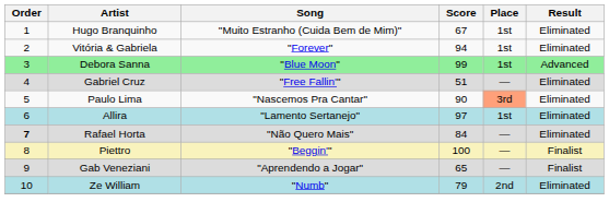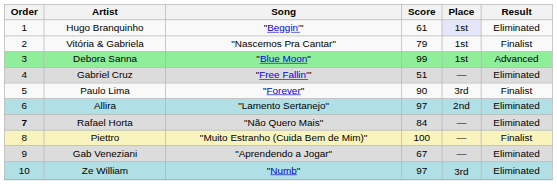 <table class="wikitable" style="text-align:center; width:70%;">
 <tr>
 <th scope="col" width="05%">Order</th>
 <th scope="col" width="17%">Artist</th>
 <th scope="col" width="33%">Song</th>
 <th scope="col" width="05%">Score</th>
 <th scope="col" width="05%">Place</th>
 <th scope="col" width="10%">Result</th>
 </tr>
 <tr>
 <td>1</td>
 <td>Hugo Branquinho</td>
-<td>"Muito Estranho (Cuida Bem de Mim)"</td>
-<td>67</td>
-<td>1st</td>
+<td>"<a href='#'>Beggin'</a>"</td>
+<td>61</td>
+<td style="background: lavender;">1st</td>
 <td>Eliminated</td>
 </tr>
 <tr>
 <td>2</td>
 <td>Vitória & Gabriela</td>
-<td>"<a href='#'>Forever</a>"</td>
-<td>94</td>
+<td>"Nascemos Pra Cantar"</td>
+<td>79</td>
 <td>1st</td>
-<td>Eliminated</td>
+<td>Finalist</td>
 </tr>
 <tr bgcolor=90EE9B>
 <td>3</td>
 <td>Debora Sanna</td>
 <td>"<a href='#'>Blue Moon</a>"</td>
 <td>99</td>
 <td>1st</td>
 <td>Advanced</td>
 </tr>
 <tr bgcolor=DCDCDC>
 <td>4</td>
 <td>Gabriel Cruz</td>
 <td>"<a href='#'>Free Fallin'</a>"</td>
 <td>51</td>
 <td>—</td>
 <td>Eliminated</td>
 </tr>
 <tr>
 <td>5</td>
 <td>Paulo Lima</td>
-<td>"Nascemos Pra Cantar"</td>
+<td>"<a href='#'>Forever</a>"</td>
 <td>90</td>
-<td style="background: lightsalmon;">3rd</td>
-<td>Eliminated</td>
+<td>3rd</td>
+<td>Finalist</td>
 </tr>
 <tr bgcolor=B0E0E6>
 <td>6</td>
 <td>Allira</td>
 <td>"Lamento Sertanejo"</td>
 <td>97</td>
-<td>1st</td>
+<td>2nd</td>
 <td>Eliminated</td>
 </tr>
 <tr bgcolor=DCDCDC>
 <td><strong>7</strong></td>
 <td>Rafael Horta</td>
 <td>"Não Quero Mais"</td>
 <td>84</td>
 <td>—</td>
 <td>Eliminated</td>
 </tr>
 <tr bgcolor=F9F3BD>
 <td>8</td>
 <td>Piettro</td>
-<td>"<a href='#'>Beggin'</a>"</td>
+<td>"Muito Estranho (Cuida Bem de Mim)"</td>
 <td>100</td>
 <td>—</td>
 <td>Finalist</td>
 </tr>
 <tr bgcolor=DCDCDC>
 <td>9</td>
 <td>Gab Veneziani</td>
 <td>"Aprendendo a Jogar"</td>
-<td>65</td>
+<td>67</td>
 <td>—</td>
-<td>Finalist</td>
+<td>Eliminated</td>
 </tr>
 <tr bgcolor=B0E0E6>
 <td>10</td>
 <td>Ze William</td>
 <td>"<a href='#'>Numb</a>"</td>
-<td>79</td>
-<td>2nd</td>
+<td>97</td>
+<td>3rd<sup></sup></td>
 <td>Eliminated</td>
 </tr>
 <tr>
 </tr>
 </table>
